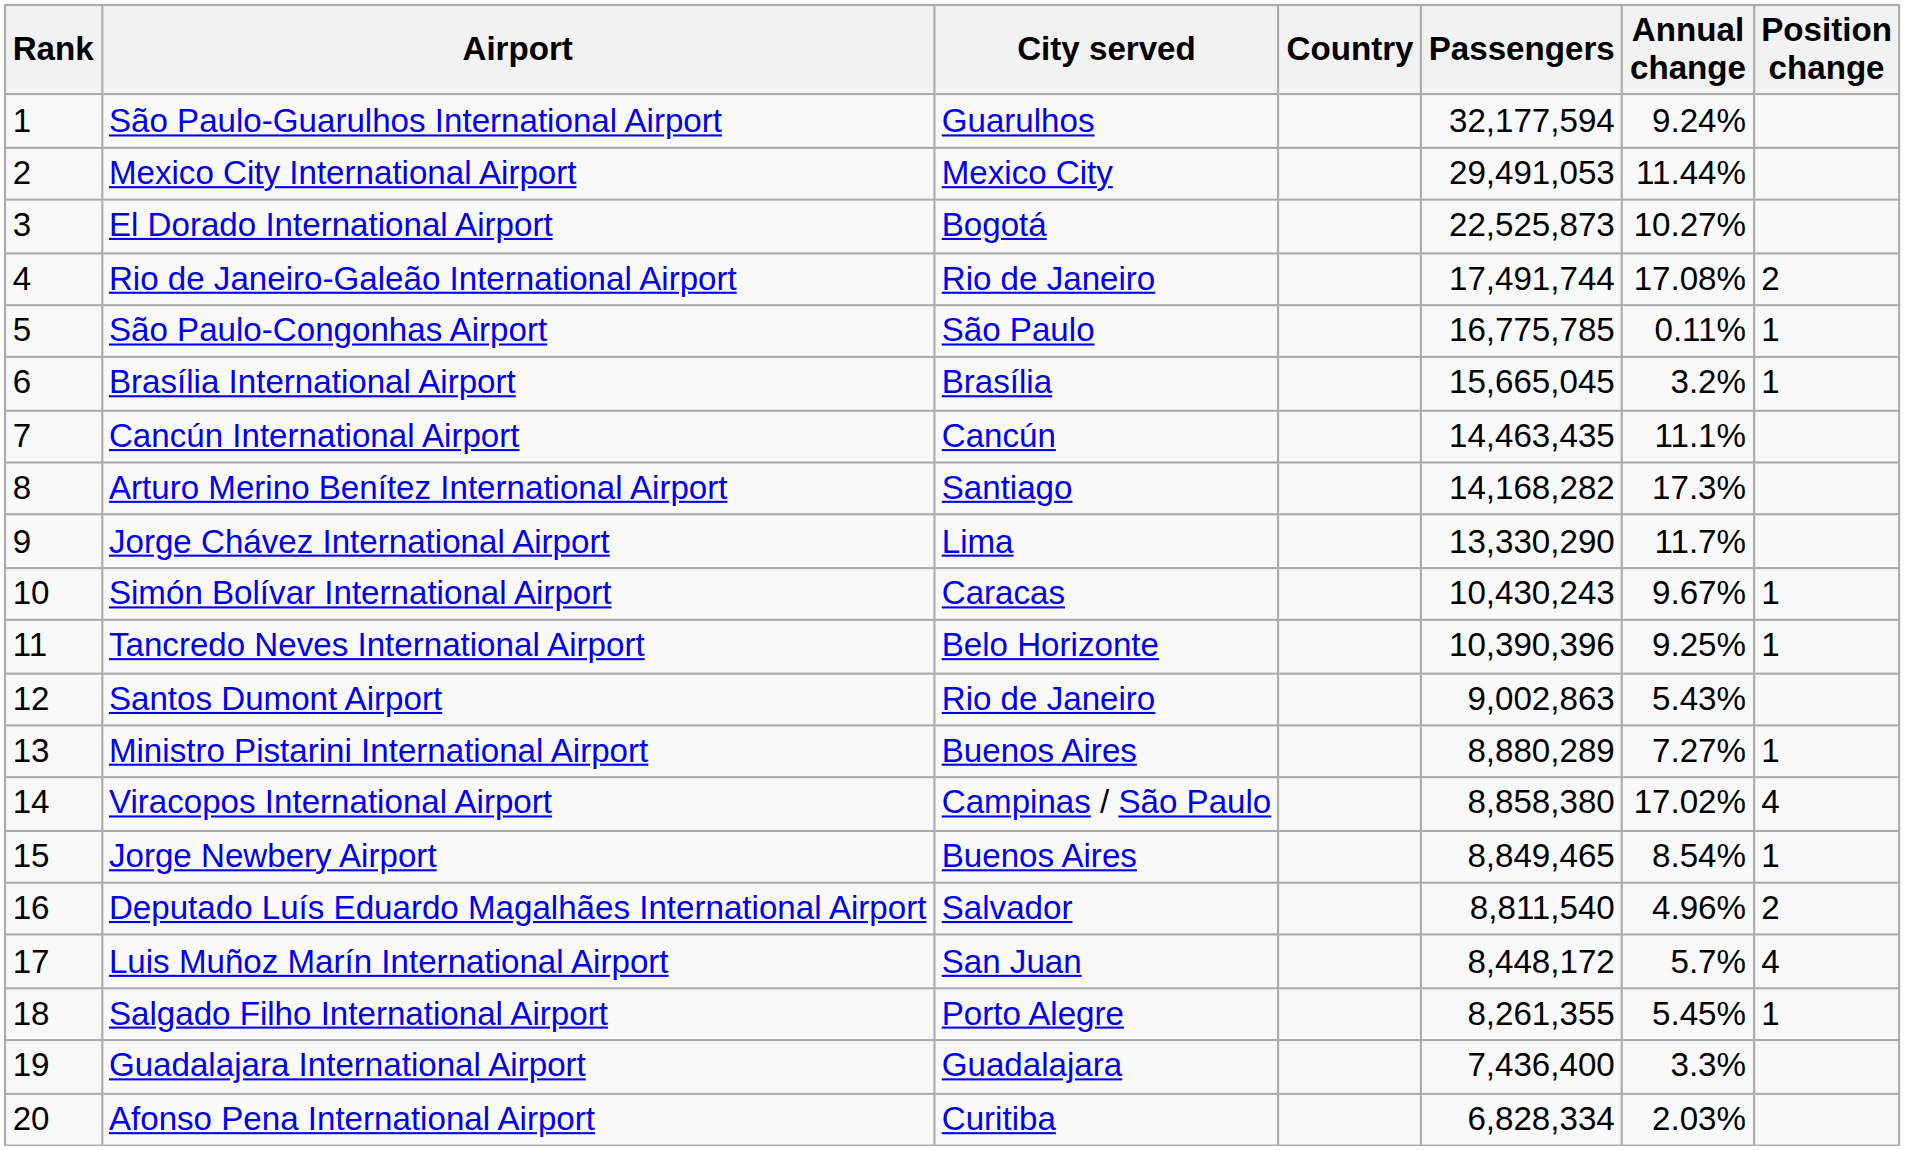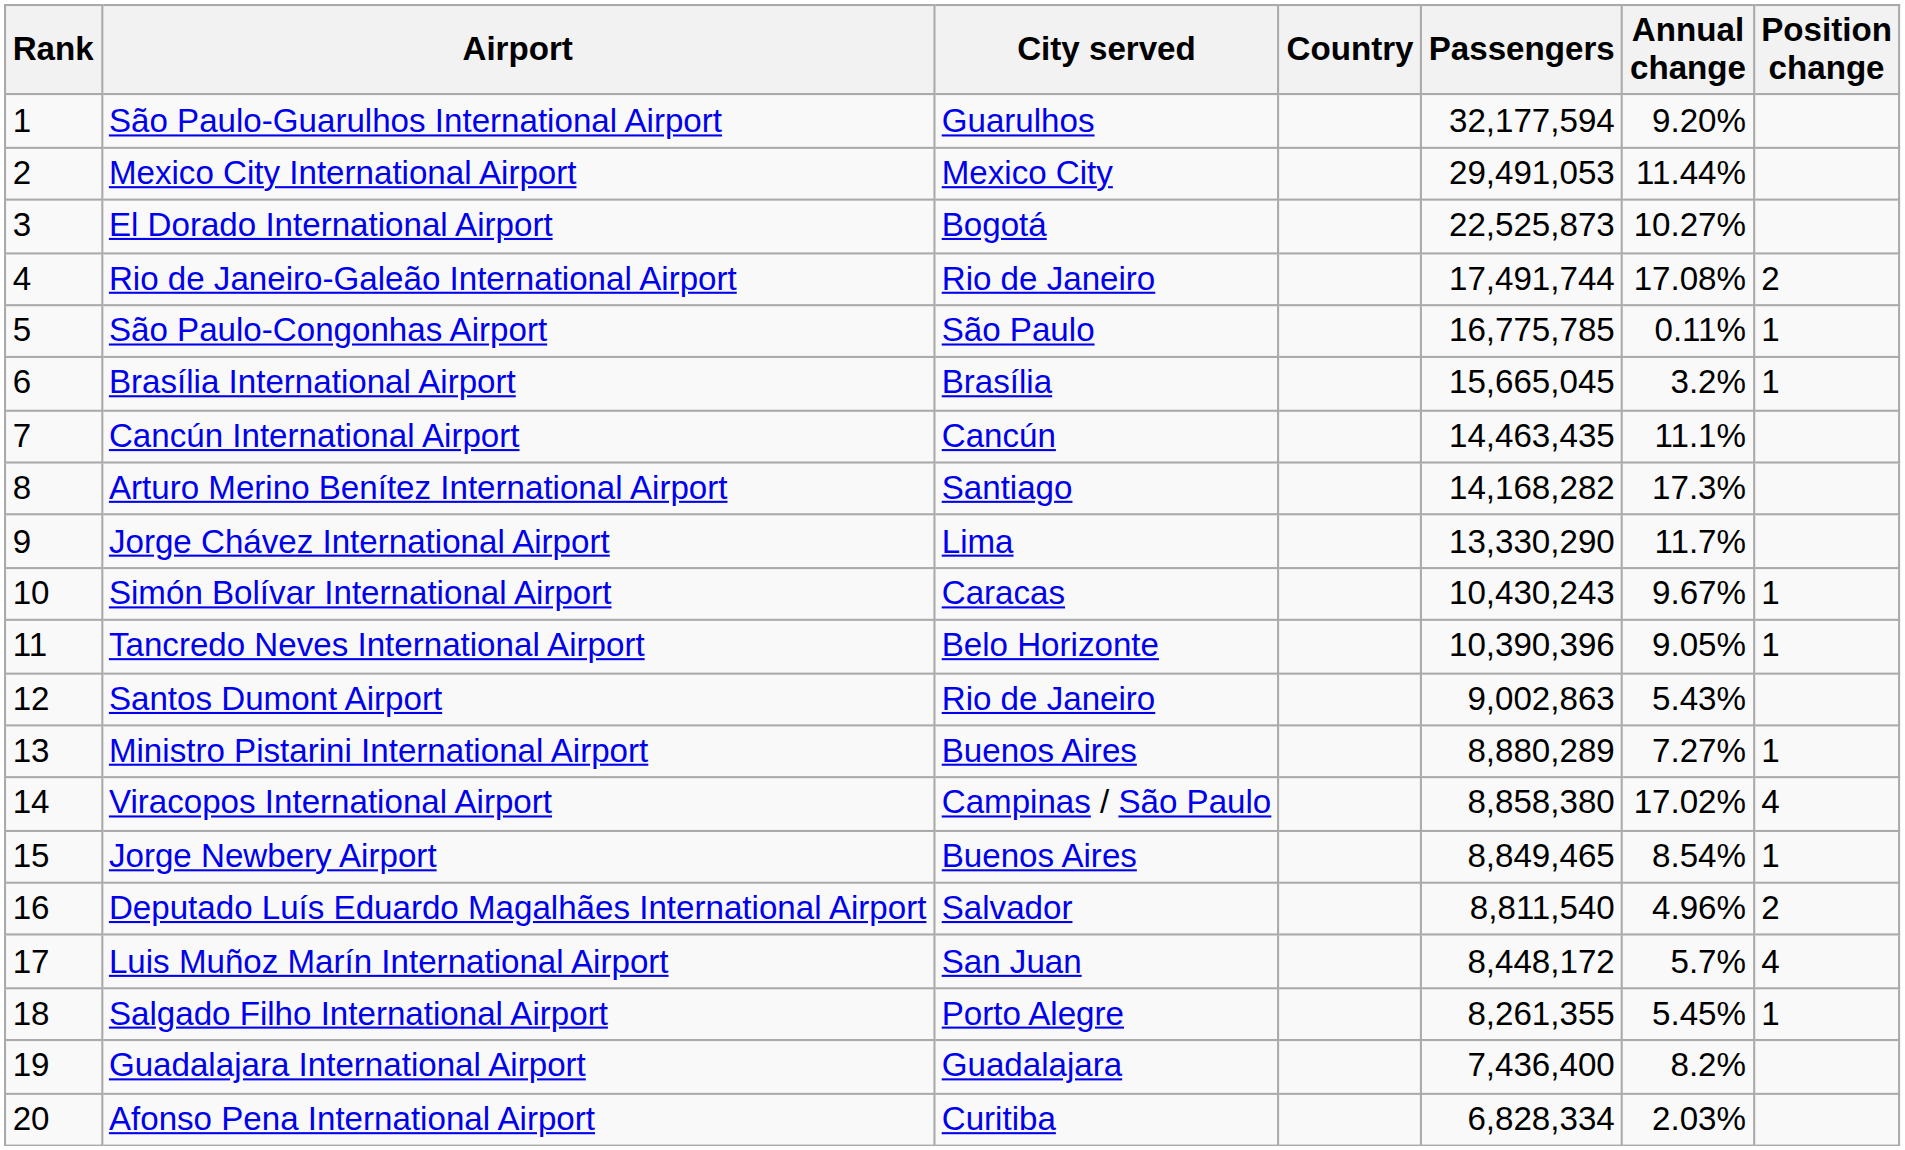 <table class="wikitable sortable">
 <tr>
 <th>Rank</th>
 <th>Airport</th>
 <th>City served</th>
 <th>Country</th>
 <th>Passengers</th>
 <th>Annual<br>change</th>
 <th>Position<br>change</th>
 </tr>
 <tr>
 <td>1</td>
 <td><a href='#'>São Paulo-Guarulhos International Airport</a></td>
 <td><a href='#'>Guarulhos</a></td>
 <td></td>
 <td align="right">32,177,594</td>
-<td align="right">9.24%</td>
+<td align="right">9.20%</td>
 <td></td>
 </tr>
 <tr>
 <td>2</td>
 <td><a href='#'>Mexico City International Airport</a></td>
 <td><a href='#'>Mexico City</a></td>
 <td></td>
 <td align="right">29,491,053</td>
 <td align="right">11.44%</td>
 <td></td>
 </tr>
 <tr>
 <td>3</td>
 <td><a href='#'>El Dorado International Airport</a></td>
 <td><a href='#'>Bogotá</a></td>
 <td></td>
 <td align="right">22,525,873</td>
 <td align="right">10.27%</td>
 <td></td>
 </tr>
 <tr>
 <td>4</td>
 <td><a href='#'>Rio de Janeiro-Galeão International Airport</a></td>
 <td><a href='#'>Rio de Janeiro</a></td>
 <td></td>
 <td align="right">17,491,744</td>
 <td align="right">17.08%</td>
 <td>2</td>
 </tr>
 <tr>
 <td>5</td>
 <td><a href='#'>São Paulo-Congonhas Airport</a></td>
 <td><a href='#'>São Paulo</a></td>
 <td></td>
 <td align="right">16,775,785</td>
 <td align="right">0.11%</td>
 <td>1</td>
 </tr>
 <tr>
 <td>6</td>
 <td><a href='#'>Brasília International Airport</a></td>
 <td><a href='#'>Brasília</a></td>
 <td></td>
 <td align="right">15,665,045</td>
 <td align="right">3.2%</td>
 <td>1</td>
 </tr>
 <tr>
 <td>7</td>
 <td><a href='#'>Cancún International Airport</a></td>
 <td><a href='#'>Cancún</a></td>
 <td></td>
 <td align="right">14,463,435</td>
 <td align="right">11.1%</td>
 <td></td>
 </tr>
 <tr>
 <td>8</td>
 <td><a href='#'>Arturo Merino Benítez International Airport</a></td>
 <td><a href='#'>Santiago</a></td>
 <td></td>
 <td align="right">14,168,282</td>
 <td align="right">17.3%</td>
 <td></td>
 </tr>
 <tr>
 <td>9</td>
 <td><a href='#'>Jorge Chávez International Airport</a></td>
 <td><a href='#'>Lima</a></td>
 <td></td>
 <td align="right">13,330,290</td>
 <td align="right">11.7%</td>
 <td></td>
 </tr>
 <tr>
 <td>10</td>
 <td><a href='#'>Simón Bolívar International Airport</a></td>
 <td><a href='#'>Caracas</a></td>
 <td></td>
 <td align="right">10,430,243</td>
 <td align="right">9.67%</td>
 <td>1</td>
 </tr>
 <tr>
 <td>11</td>
 <td><a href='#'>Tancredo Neves International Airport</a></td>
 <td><a href='#'>Belo Horizonte</a></td>
 <td></td>
 <td align="right">10,390,396</td>
-<td align="right">9.25%</td>
+<td align="right">9.05%</td>
 <td>1</td>
 </tr>
 <tr>
 <td>12</td>
 <td><a href='#'>Santos Dumont Airport</a></td>
 <td><a href='#'>Rio de Janeiro</a></td>
 <td></td>
 <td align="right">9,002,863</td>
 <td align="right">5.43%</td>
 <td></td>
 </tr>
 <tr>
 <td>13</td>
 <td><a href='#'>Ministro Pistarini International Airport</a></td>
 <td><a href='#'>Buenos Aires</a></td>
 <td></td>
 <td align="right">8,880,289</td>
 <td align="right">7.27%</td>
 <td>1</td>
 </tr>
 <tr>
 <td>14</td>
 <td><a href='#'>Viracopos International Airport</a></td>
 <td><a href='#'>Campinas</a> / <a href='#'>São Paulo</a></td>
 <td></td>
 <td align="right">8,858,380</td>
 <td align="right">17.02%</td>
 <td>4</td>
 </tr>
 <tr>
 <td>15</td>
 <td><a href='#'>Jorge Newbery Airport</a></td>
 <td><a href='#'>Buenos Aires</a></td>
 <td></td>
 <td align="right">8,849,465</td>
 <td align="right">8.54%</td>
 <td>1</td>
 </tr>
 <tr>
 <td>16</td>
 <td><a href='#'>Deputado Luís Eduardo Magalhães International Airport</a></td>
 <td><a href='#'>Salvador</a></td>
 <td></td>
 <td align="right">8,811,540</td>
 <td align="right">4.96%</td>
 <td>2</td>
 </tr>
 <tr>
 <td>17</td>
 <td><a href='#'>Luis Muñoz Marín International Airport</a></td>
 <td><a href='#'>San Juan</a></td>
 <td></td>
 <td align="right">8,448,172</td>
 <td align="right">5.7%</td>
 <td>4</td>
 </tr>
 <tr>
 <td>18</td>
 <td><a href='#'>Salgado Filho International Airport</a></td>
 <td><a href='#'>Porto Alegre</a></td>
 <td></td>
 <td align="right">8,261,355</td>
 <td align="right">5.45%</td>
 <td>1</td>
 </tr>
 <tr>
 <td>19</td>
 <td><a href='#'>Guadalajara International Airport</a></td>
 <td><a href='#'>Guadalajara</a></td>
 <td></td>
 <td align="right">7,436,400</td>
-<td align="right">3.3%</td>
+<td align="right">8.2%</td>
 <td></td>
 </tr>
 <tr>
 <td>20</td>
 <td><a href='#'>Afonso Pena International Airport</a></td>
 <td><a href='#'>Curitiba</a></td>
 <td></td>
 <td align="right">6,828,334</td>
 <td align="right">2.03%</td>
 <td></td>
 </tr>
 </table>
